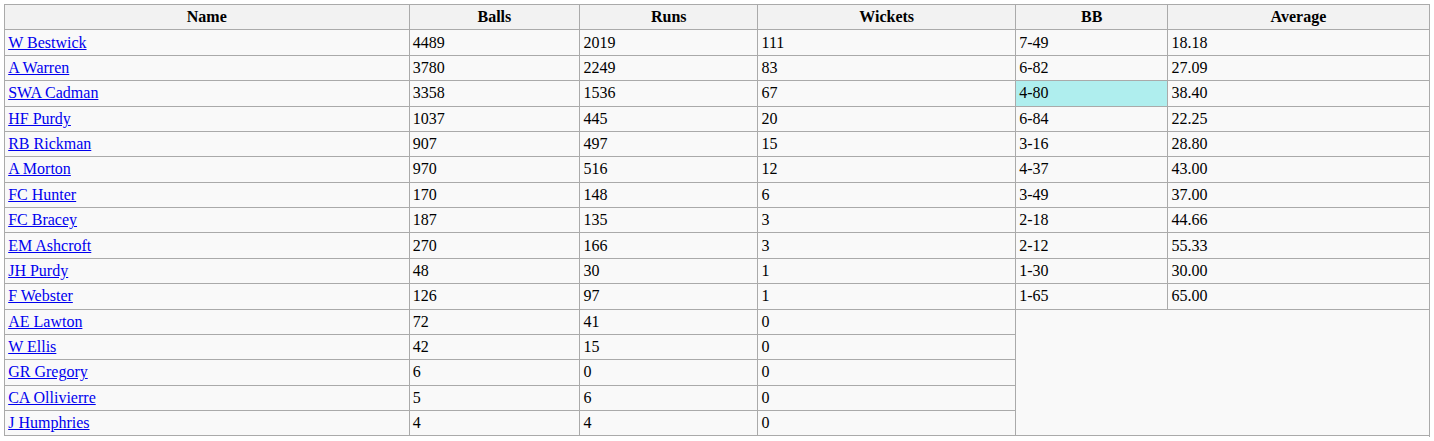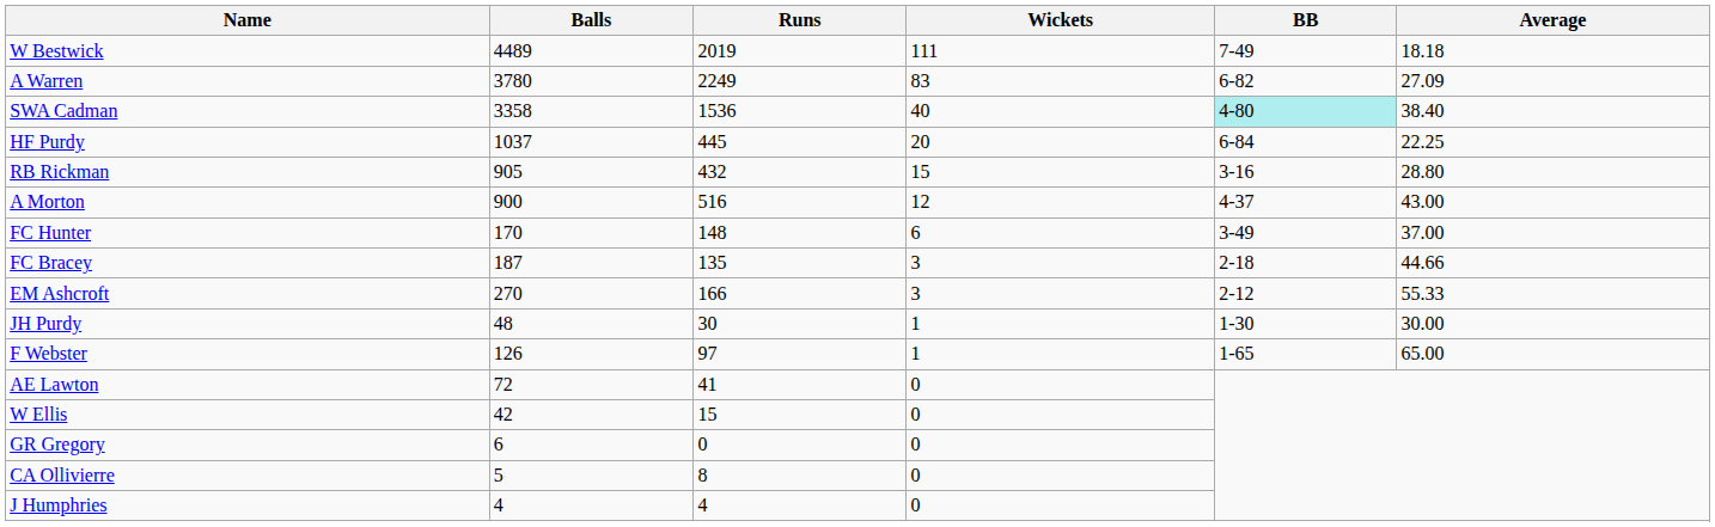 <table class="wikitable sortable" width="90%">
 <tr bgcolor="#efefef">
 <th>Name</th>
 <th>Balls</th>
 <th>Runs</th>
 <th>Wickets</th>
 <th>BB</th>
 <th>Average</th>
 </tr>
 <tr>
 <td><a href='#'>W Bestwick</a></td>
 <td>4489</td>
 <td>2019</td>
 <td>111</td>
 <td>7-49</td>
 <td>18.18</td>
 </tr>
 <tr>
 <td><a href='#'>A Warren</a></td>
 <td>3780</td>
 <td>2249</td>
 <td>83</td>
 <td>6-82</td>
 <td>27.09</td>
 </tr>
 <tr>
 <td><a href='#'>SWA Cadman</a></td>
 <td>3358</td>
 <td>1536</td>
-<td>67</td>
+<td>40</td>
 <td style="background: paleturquoise;">4-80</td>
 <td>38.40</td>
 </tr>
 <tr>
 <td><a href='#'>HF Purdy</a></td>
 <td>1037</td>
 <td>445</td>
 <td>20</td>
 <td>6-84</td>
 <td>22.25</td>
 </tr>
 <tr>
 <td><a href='#'>RB Rickman</a></td>
-<td>907</td>
-<td>497</td>
+<td>905</td>
+<td>432</td>
 <td>15</td>
 <td>3-16</td>
 <td>28.80</td>
 </tr>
 <tr>
 <td><a href='#'>A Morton</a></td>
-<td>970</td>
+<td>900</td>
 <td>516</td>
 <td>12</td>
 <td>4-37</td>
 <td>43.00</td>
 </tr>
 <tr>
 <td><a href='#'>FC Hunter</a></td>
 <td>170</td>
 <td>148</td>
 <td>6</td>
 <td>3-49</td>
 <td>37.00</td>
 </tr>
 <tr>
 <td><a href='#'>FC Bracey</a></td>
 <td>187</td>
 <td>135</td>
 <td>3</td>
 <td>2-18</td>
 <td>44.66</td>
 </tr>
 <tr>
 <td><a href='#'>EM Ashcroft</a></td>
 <td>270</td>
 <td>166</td>
 <td>3</td>
 <td>2-12</td>
 <td>55.33</td>
 </tr>
 <tr>
 <td><a href='#'>JH Purdy</a></td>
 <td>48</td>
 <td>30</td>
 <td>1</td>
 <td>1-30</td>
 <td>30.00</td>
 </tr>
 <tr>
 <td><a href='#'>F Webster</a></td>
 <td>126</td>
 <td>97</td>
 <td>1</td>
 <td>1-65</td>
 <td>65.00</td>
 </tr>
 <tr>
 <td><a href='#'>AE Lawton</a></td>
 <td>72</td>
 <td>41</td>
 <td>0</td>
 </tr>
 <tr>
 <td><a href='#'>W Ellis</a></td>
 <td>42</td>
 <td>15</td>
 <td>0</td>
 </tr>
 <tr>
 <td><a href='#'>GR Gregory</a></td>
 <td>6</td>
 <td>0</td>
 <td>0</td>
 </tr>
 <tr>
 <td><a href='#'>CA Ollivierre</a></td>
 <td>5</td>
-<td>6</td>
+<td>8</td>
 <td>0</td>
 </tr>
 <tr>
 <td><a href='#'>J Humphries</a></td>
 <td>4</td>
 <td>4</td>
 <td>0</td>
 </tr>
 <tr>
 </tr>
 </table>
